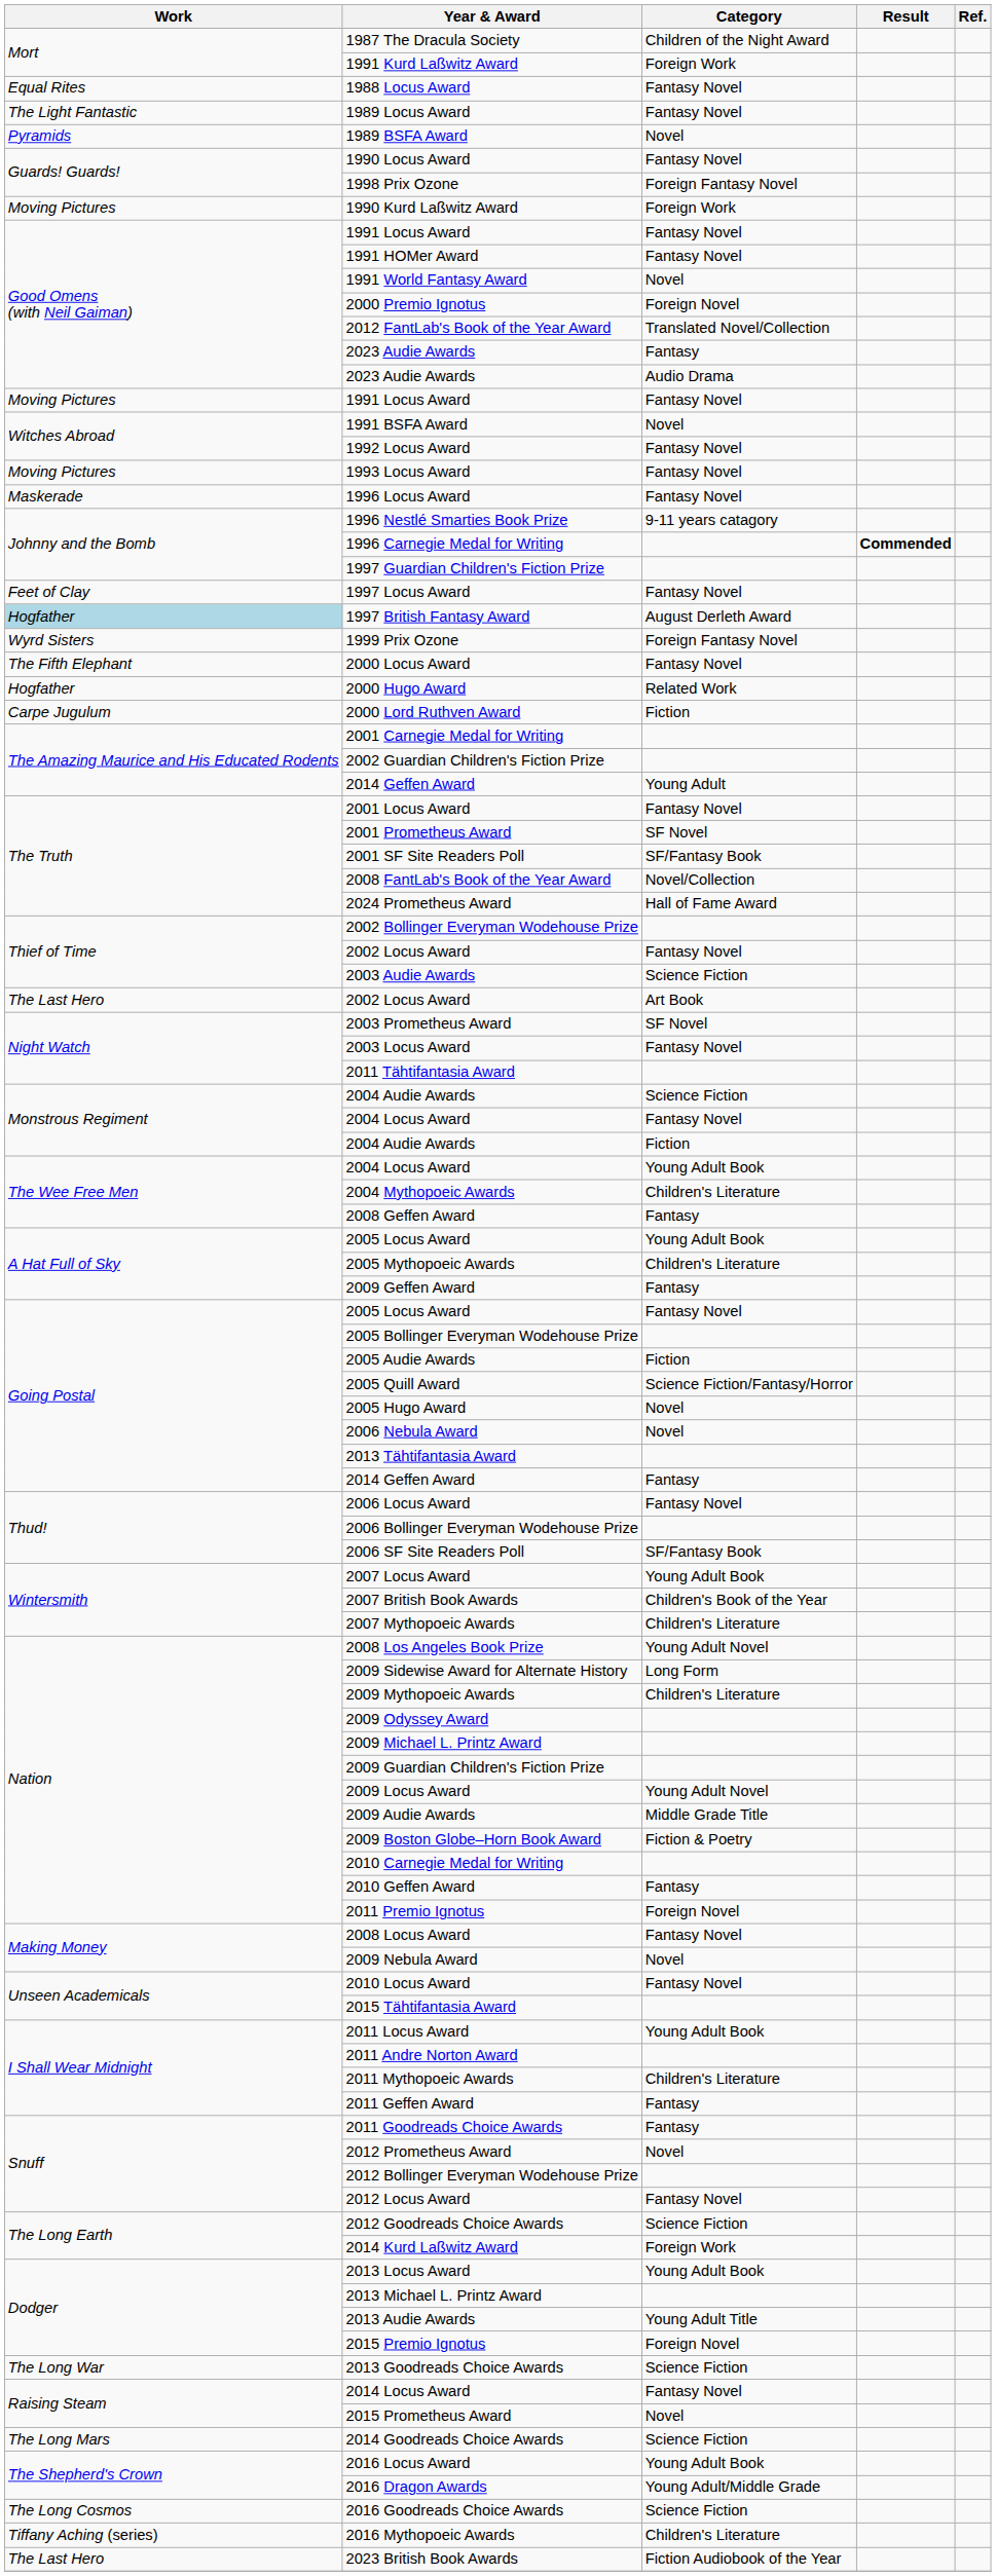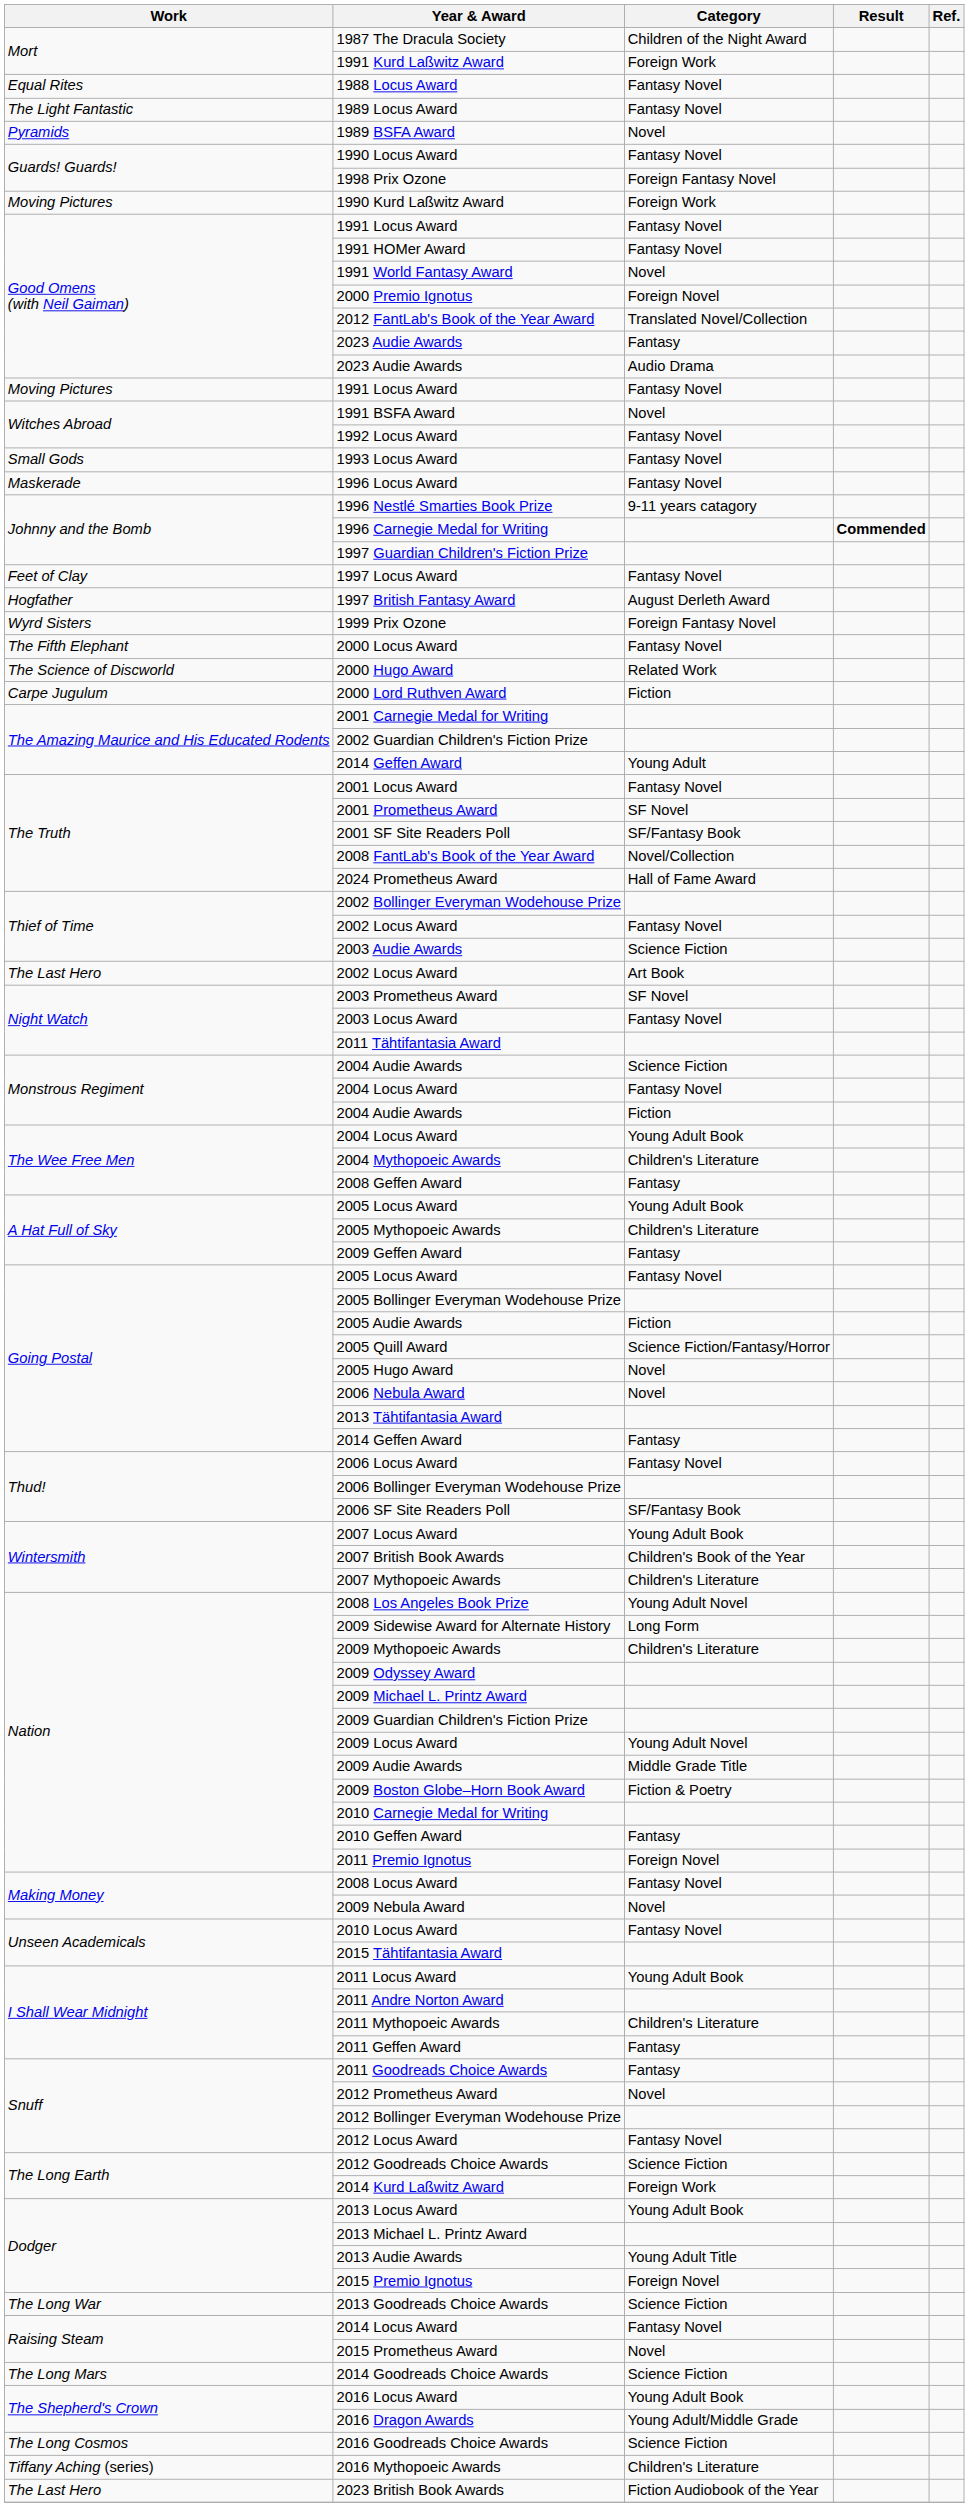 <table class="wikitable">
 <tr>
 <th>Work</th>
 <th>Year & Award</th>
 <th>Category</th>
 <th>Result</th>
 <th>Ref.</th>
 </tr>
 <tr>
 <td rowspan="2"><em>Mort</em></td>
 <td>1987 The Dracula Society</td>
 <td>Children of the Night Award</td>
 <td></td>
 <td></td>
 </tr>
 <tr>
 <td>1991 <a href='#'>Kurd Laßwitz Award</a></td>
 <td>Foreign Work</td>
 <td></td>
 <td></td>
 </tr>
 <tr>
 <td rowspan="1"><em>Equal Rites</em></td>
 <td>1988 <a href='#'>Locus Award</a></td>
 <td>Fantasy Novel</td>
 <td></td>
 <td></td>
 </tr>
 <tr>
 <td rowspan="1"><em>The Light Fantastic</em></td>
 <td>1989 Locus Award</td>
 <td>Fantasy Novel</td>
 <td></td>
 <td></td>
 </tr>
 <tr>
 <td rowspan="1"><em><a href='#'>Pyramids</a></em></td>
 <td>1989 <a href='#'>BSFA Award</a></td>
 <td>Novel</td>
 <td></td>
 <td></td>
 </tr>
 <tr>
 <td rowspan="2"><em>Guards! Guards!</em></td>
 <td>1990 Locus Award</td>
 <td>Fantasy Novel</td>
 <td></td>
 <td></td>
 </tr>
 <tr>
 <td>1998 Prix Ozone</td>
 <td>Foreign Fantasy Novel</td>
 <td></td>
 <td></td>
 </tr>
 <tr>
 <td rowspan="1"><em>Moving Pictures</em></td>
 <td>1990 Kurd Laßwitz Award</td>
 <td>Foreign Work</td>
 <td></td>
 <td></td>
 </tr>
 <tr>
 <td rowspan="7"><em><a href='#'>Good Omens</a></em><br><em>(with <a href='#'>Neil Gaiman</a>)</em></td>
 <td>1991 Locus Award</td>
 <td>Fantasy Novel</td>
 <td></td>
 <td></td>
 </tr>
 <tr>
 <td>1991 HOMer Award</td>
 <td>Fantasy Novel</td>
 <td></td>
 <td></td>
 </tr>
 <tr>
 <td>1991 <a href='#'>World Fantasy Award</a></td>
 <td>Novel</td>
 <td></td>
 <td></td>
 </tr>
 <tr>
 <td>2000 <a href='#'>Premio Ignotus</a></td>
 <td>Foreign Novel</td>
 <td></td>
 <td></td>
 </tr>
 <tr>
 <td>2012 <a href='#'>FantLab's Book of the Year Award</a></td>
 <td>Translated Novel/Collection</td>
 <td></td>
 <td></td>
 </tr>
 <tr>
 <td>2023 <a href='#'>Audie Awards</a></td>
 <td>Fantasy</td>
 <td></td>
 <td></td>
 </tr>
 <tr>
 <td>2023 Audie Awards</td>
 <td>Audio Drama</td>
 <td></td>
 <td></td>
 </tr>
 <tr>
 <td rowspan="1"><em>Moving Pictures</em></td>
 <td>1991 Locus Award</td>
 <td>Fantasy Novel</td>
 <td></td>
 <td></td>
 </tr>
 <tr>
 <td rowspan="2"><em>Witches Abroad</em></td>
 <td>1991 BSFA Award</td>
 <td>Novel</td>
 <td></td>
 <td></td>
 </tr>
 <tr>
 <td>1992 Locus Award</td>
 <td>Fantasy Novel</td>
 <td></td>
 <td></td>
 </tr>
 <tr>
-<td rowspan="1"><em>Moving Pictures</em></td>
+<td rowspan="1"><em>Small Gods</em></td>
 <td>1993 Locus Award</td>
 <td>Fantasy Novel</td>
 <td></td>
 <td></td>
 </tr>
 <tr>
 <td rowspan="1"><em>Maskerade</em></td>
 <td>1996 Locus Award</td>
 <td>Fantasy Novel</td>
 <td></td>
 <td></td>
 </tr>
 <tr>
 <td rowspan="3"><em>Johnny and the Bomb</em></td>
 <td>1996 <a href='#'>Nestlé Smarties Book Prize</a></td>
 <td>9-11 years catagory</td>
 <td></td>
 <td></td>
 </tr>
 <tr>
 <td>1996 <a href='#'>Carnegie Medal for Writing</a></td>
 <td></td>
 <td><strong>Commended</strong></td>
 <td></td>
 </tr>
 <tr>
 <td>1997 <a href='#'>Guardian Children's Fiction Prize</a></td>
 <td></td>
 <td></td>
 <td></td>
 </tr>
 <tr>
 <td rowspan="1"><em>Feet of Clay</em></td>
 <td>1997 Locus Award</td>
 <td>Fantasy Novel</td>
 <td></td>
 <td></td>
 </tr>
 <tr>
-<td rowspan="1" style="background: lightblue;"><em>Hogfather</em></td>
+<td rowspan="1"><em>Hogfather</em></td>
 <td>1997 <a href='#'>British Fantasy Award</a></td>
 <td>August Derleth Award</td>
 <td></td>
 <td></td>
 </tr>
 <tr>
 <td rowspan="1"><em>Wyrd Sisters</em></td>
 <td>1999 Prix Ozone</td>
 <td>Foreign Fantasy Novel</td>
 <td></td>
 <td></td>
 </tr>
 <tr>
 <td rowspan="1"><em>The Fifth Elephant</em></td>
 <td>2000 Locus Award</td>
 <td>Fantasy Novel</td>
 <td></td>
 <td></td>
 </tr>
 <tr>
-<td rowspan="1"><em>Hogfather</em></td>
+<td rowspan="1"><em>The Science of Discworld</em></td>
 <td>2000 <a href='#'>Hugo Award</a></td>
 <td>Related Work</td>
 <td></td>
 <td></td>
 </tr>
 <tr>
 <td rowspan="1"><em>Carpe Jugulum</em></td>
 <td>2000 <a href='#'>Lord Ruthven Award</a></td>
 <td>Fiction</td>
 <td></td>
 <td></td>
 </tr>
 <tr>
 <td rowspan="3"><em><a href='#'>The Amazing Maurice and His Educated Rodents</a></em></td>
 <td>2001 <a href='#'>Carnegie Medal for Writing</a></td>
 <td></td>
 <td></td>
 <td></td>
 </tr>
 <tr>
 <td>2002 Guardian Children's Fiction Prize</td>
 <td></td>
 <td></td>
 <td></td>
 </tr>
 <tr>
 <td>2014 <a href='#'>Geffen Award</a></td>
 <td>Young Adult</td>
 <td></td>
 <td></td>
 </tr>
 <tr>
 <td rowspan="5"><em>The Truth</em></td>
 <td>2001 Locus Award</td>
 <td>Fantasy Novel</td>
 <td></td>
 <td></td>
 </tr>
 <tr>
 <td>2001 <a href='#'>Prometheus Award</a></td>
 <td>SF Novel</td>
 <td></td>
 <td></td>
 </tr>
 <tr>
 <td>2001 SF Site Readers Poll</td>
 <td>SF/Fantasy Book</td>
 <td></td>
 <td></td>
 </tr>
 <tr>
 <td>2008 <a href='#'>FantLab's Book of the Year Award</a></td>
 <td>Novel/Collection</td>
 <td></td>
 <td></td>
 </tr>
 <tr>
 <td>2024 Prometheus Award</td>
 <td>Hall of Fame Award</td>
 <td></td>
 <td></td>
 </tr>
 <tr>
 <td rowspan="3"><em>Thief of Time</em></td>
 <td>2002 <a href='#'>Bollinger Everyman Wodehouse Prize</a></td>
 <td></td>
 <td></td>
 <td></td>
 </tr>
 <tr>
 <td>2002 Locus Award</td>
 <td>Fantasy Novel</td>
 <td></td>
 <td></td>
 </tr>
 <tr>
 <td>2003 <a href='#'>Audie Awards</a></td>
 <td>Science Fiction</td>
 <td></td>
 <td></td>
 </tr>
 <tr>
 <td rowspan="1"><em>The Last Hero</em></td>
 <td>2002 Locus Award</td>
 <td>Art Book</td>
 <td></td>
 <td></td>
 </tr>
 <tr>
 <td rowspan="3"><em><a href='#'>Night Watch</a></em></td>
 <td>2003 Prometheus Award</td>
 <td>SF Novel</td>
 <td></td>
 <td></td>
 </tr>
 <tr>
 <td>2003 Locus Award</td>
 <td>Fantasy Novel</td>
 <td></td>
 <td></td>
 </tr>
 <tr>
 <td>2011 <a href='#'>Tähtifantasia Award</a></td>
 <td></td>
 <td></td>
 <td></td>
 </tr>
 <tr>
 <td rowspan="3"><em>Monstrous Regiment</em></td>
 <td>2004 Audie Awards</td>
 <td>Science Fiction</td>
 <td></td>
 <td></td>
 </tr>
 <tr>
 <td>2004 Locus Award</td>
 <td>Fantasy Novel</td>
 <td></td>
 <td></td>
 </tr>
 <tr>
 <td>2004 Audie Awards</td>
 <td>Fiction</td>
 <td></td>
 <td></td>
 </tr>
 <tr>
 <td rowspan="3"><em><a href='#'>The Wee Free Men</a></em></td>
 <td>2004 Locus Award</td>
 <td>Young Adult Book</td>
 <td></td>
 <td></td>
 </tr>
 <tr>
 <td>2004 <a href='#'>Mythopoeic Awards</a></td>
 <td>Children's Literature</td>
 <td></td>
 <td></td>
 </tr>
 <tr>
 <td>2008 Geffen Award</td>
 <td>Fantasy</td>
 <td></td>
 <td></td>
 </tr>
 <tr>
 <td rowspan="3"><em><a href='#'>A Hat Full of Sky</a></em></td>
 <td>2005 Locus Award</td>
 <td>Young Adult Book</td>
 <td></td>
 <td></td>
 </tr>
 <tr>
 <td>2005 Mythopoeic Awards</td>
 <td>Children's Literature</td>
 <td></td>
 <td></td>
 </tr>
 <tr>
 <td>2009 Geffen Award</td>
 <td>Fantasy</td>
 <td></td>
 <td></td>
 </tr>
 <tr>
 <td rowspan="8"><em><a href='#'>Going Postal</a></em></td>
 <td>2005 Locus Award</td>
 <td>Fantasy Novel</td>
 <td></td>
 <td></td>
 </tr>
 <tr>
 <td>2005 Bollinger Everyman Wodehouse Prize</td>
 <td></td>
 <td></td>
 <td></td>
 </tr>
 <tr>
 <td>2005 Audie Awards</td>
 <td>Fiction</td>
 <td></td>
 <td></td>
 </tr>
 <tr>
 <td>2005 Quill Award</td>
 <td>Science Fiction/Fantasy/Horror</td>
 <td></td>
 <td></td>
 </tr>
 <tr>
 <td>2005 Hugo Award</td>
 <td>Novel</td>
 <td></td>
 <td style="text-align: center"></td>
 </tr>
 <tr>
 <td>2006 <a href='#'>Nebula Award</a></td>
 <td>Novel</td>
 <td></td>
 <td></td>
 </tr>
 <tr>
 <td>2013 <a href='#'>Tähtifantasia Award</a></td>
 <td></td>
 <td></td>
 <td></td>
 </tr>
 <tr>
 <td>2014 Geffen Award</td>
 <td>Fantasy</td>
 <td></td>
 <td></td>
 </tr>
 <tr>
 <td rowspan="3"><em>Thud!</em></td>
 <td>2006 Locus Award</td>
 <td>Fantasy Novel</td>
 <td></td>
 <td></td>
 </tr>
 <tr>
 <td>2006 Bollinger Everyman Wodehouse Prize</td>
 <td></td>
 <td></td>
 <td></td>
 </tr>
 <tr>
 <td>2006 SF Site Readers Poll</td>
 <td>SF/Fantasy Book</td>
 <td></td>
 <td></td>
 </tr>
 <tr>
 <td rowspan="3"><em><a href='#'>Wintersmith</a></em></td>
 <td>2007 Locus Award</td>
 <td>Young Adult Book</td>
 <td></td>
 <td></td>
 </tr>
 <tr>
 <td>2007 British Book Awards</td>
 <td>Children's Book of the Year</td>
 <td></td>
 <td></td>
 </tr>
 <tr>
 <td>2007 Mythopoeic Awards</td>
 <td>Children's Literature</td>
 <td></td>
 <td></td>
 </tr>
 <tr>
 <td rowspan="12"><em>Nation</em></td>
 <td>2008 <a href='#'>Los Angeles Book Prize</a></td>
 <td>Young Adult Novel</td>
 <td></td>
 <td></td>
 </tr>
 <tr>
 <td>2009 Sidewise Award for Alternate History</td>
 <td>Long Form</td>
 <td></td>
 <td></td>
 </tr>
 <tr>
 <td>2009 Mythopoeic Awards</td>
 <td>Children's Literature</td>
 <td></td>
 <td></td>
 </tr>
 <tr>
 <td>2009 <a href='#'>Odyssey Award</a></td>
 <td></td>
 <td></td>
 <td></td>
 </tr>
 <tr>
 <td>2009 <a href='#'>Michael L. Printz Award</a></td>
 <td></td>
 <td></td>
 <td></td>
 </tr>
 <tr>
 <td>2009 Guardian Children's Fiction Prize</td>
 <td></td>
 <td></td>
 <td></td>
 </tr>
 <tr>
 <td>2009 Locus Award</td>
 <td>Young Adult Novel</td>
 <td></td>
 <td></td>
 </tr>
 <tr>
 <td>2009 Audie Awards</td>
 <td>Middle Grade Title</td>
 <td></td>
 <td></td>
 </tr>
 <tr>
 <td>2009 <a href='#'>Boston Globe–Horn Book Award</a></td>
 <td>Fiction & Poetry</td>
 <td></td>
 <td></td>
 </tr>
 <tr>
 <td>2010 <a href='#'>Carnegie Medal for Writing</a></td>
 <td></td>
 <td></td>
 <td></td>
 </tr>
 <tr>
 <td>2010 Geffen Award</td>
 <td>Fantasy</td>
 <td></td>
 <td></td>
 </tr>
 <tr>
 <td>2011 <a href='#'>Premio Ignotus</a></td>
 <td>Foreign Novel</td>
 <td></td>
 <td></td>
 </tr>
 <tr>
 <td rowspan="2"><em><a href='#'>Making Money</a></em></td>
 <td>2008 Locus Award</td>
 <td>Fantasy Novel</td>
 <td></td>
 <td></td>
 </tr>
 <tr>
 <td>2009 Nebula Award</td>
 <td>Novel</td>
 <td></td>
 <td></td>
 </tr>
 <tr>
 <td rowspan="2"><em>Unseen Academicals</em></td>
 <td>2010 Locus Award</td>
 <td>Fantasy Novel</td>
 <td></td>
 <td></td>
 </tr>
 <tr>
 <td>2015 <a href='#'>Tähtifantasia Award</a></td>
 <td></td>
 <td></td>
 <td></td>
 </tr>
 <tr>
 <td rowspan="4"><em><a href='#'>I Shall Wear Midnight</a></em></td>
 <td>2011 Locus Award</td>
 <td>Young Adult Book</td>
 <td></td>
 <td></td>
 </tr>
 <tr>
 <td>2011 <a href='#'>Andre Norton Award</a></td>
 <td></td>
 <td></td>
 <td></td>
 </tr>
 <tr>
 <td>2011 Mythopoeic Awards</td>
 <td>Children's Literature</td>
 <td></td>
 <td></td>
 </tr>
 <tr>
 <td>2011 Geffen Award</td>
 <td>Fantasy</td>
 <td></td>
 <td></td>
 </tr>
 <tr>
 <td rowspan="4"><em>Snuff</em></td>
 <td>2011 <a href='#'>Goodreads Choice Awards</a></td>
 <td>Fantasy</td>
 <td></td>
 <td></td>
 </tr>
 <tr>
 <td>2012 Prometheus Award</td>
 <td>Novel</td>
 <td></td>
 <td></td>
 </tr>
 <tr>
 <td>2012 Bollinger Everyman Wodehouse Prize</td>
 <td></td>
 <td></td>
 <td></td>
 </tr>
 <tr>
 <td>2012 Locus Award</td>
 <td>Fantasy Novel</td>
 <td></td>
 <td></td>
 </tr>
 <tr>
 <td rowspan="2"><em>The Long Earth</em></td>
 <td>2012 Goodreads Choice Awards</td>
 <td>Science Fiction</td>
 <td></td>
 <td></td>
 </tr>
 <tr>
 <td>2014 <a href='#'>Kurd Laßwitz Award</a></td>
 <td>Foreign Work</td>
 <td></td>
 <td></td>
 </tr>
 <tr>
 <td rowspan="4"><em>Dodger</em></td>
 <td>2013 Locus Award</td>
 <td>Young Adult Book</td>
 <td></td>
 <td></td>
 </tr>
 <tr>
 <td>2013 Michael L. Printz Award</td>
 <td></td>
 <td></td>
 <td></td>
 </tr>
 <tr>
 <td>2013 Audie Awards</td>
 <td>Young Adult Title</td>
 <td></td>
 <td></td>
 </tr>
 <tr>
 <td>2015 <a href='#'>Premio Ignotus</a></td>
 <td>Foreign Novel</td>
 <td></td>
 <td></td>
 </tr>
 <tr>
 <td rowspan="1"><em>The Long War</em></td>
 <td>2013 Goodreads Choice Awards</td>
 <td>Science Fiction</td>
 <td></td>
 <td></td>
 </tr>
 <tr>
 <td rowspan="2"><em>Raising Steam</em></td>
 <td>2014 Locus Award</td>
 <td>Fantasy Novel</td>
 <td></td>
 <td></td>
 </tr>
 <tr>
 <td>2015 Prometheus Award</td>
 <td>Novel</td>
 <td></td>
 <td></td>
 </tr>
 <tr>
 <td rowspan="1"><em>The Long Mars</em></td>
 <td>2014 Goodreads Choice Awards</td>
 <td>Science Fiction</td>
 <td></td>
 <td></td>
 </tr>
 <tr>
 <td rowspan="2"><em><a href='#'>The Shepherd's Crown</a></em></td>
 <td>2016 Locus Award</td>
 <td>Young Adult Book</td>
 <td></td>
 <td></td>
 </tr>
 <tr>
 <td>2016 <a href='#'>Dragon Awards</a></td>
 <td>Young Adult/Middle Grade</td>
 <td></td>
 <td></td>
 </tr>
 <tr>
 <td rowspan="1"><em>The Long Cosmos</em></td>
 <td>2016 Goodreads Choice Awards</td>
 <td>Science Fiction</td>
 <td></td>
 <td></td>
 </tr>
 <tr>
 <td rowspan="1"><em>Tiffany Aching</em> (series)</td>
 <td>2016 Mythopoeic Awards</td>
 <td>Children's Literature</td>
 <td></td>
 <td></td>
 </tr>
 <tr>
 <td rowspan="1"><em>The Last Hero</em></td>
 <td>2023 British Book Awards</td>
 <td>Fiction Audiobook of the Year</td>
 <td></td>
 <td></td>
 </tr>
 <tr>
 </tr>
 </table>
